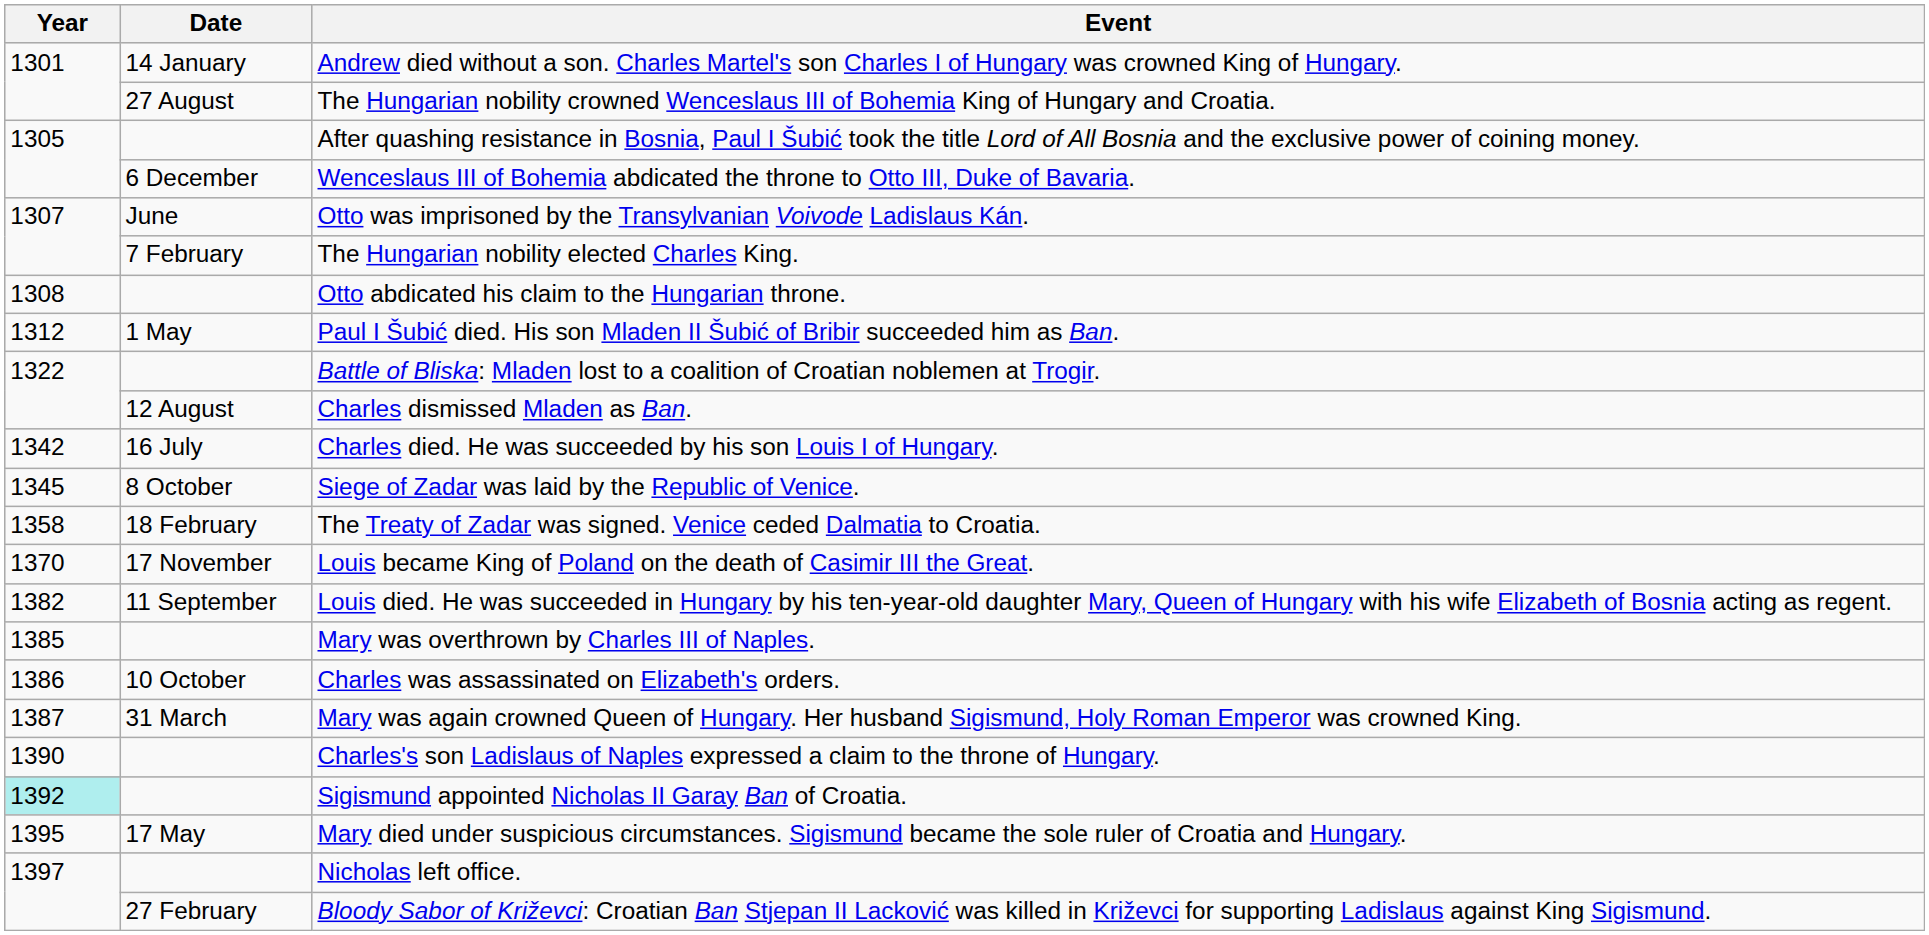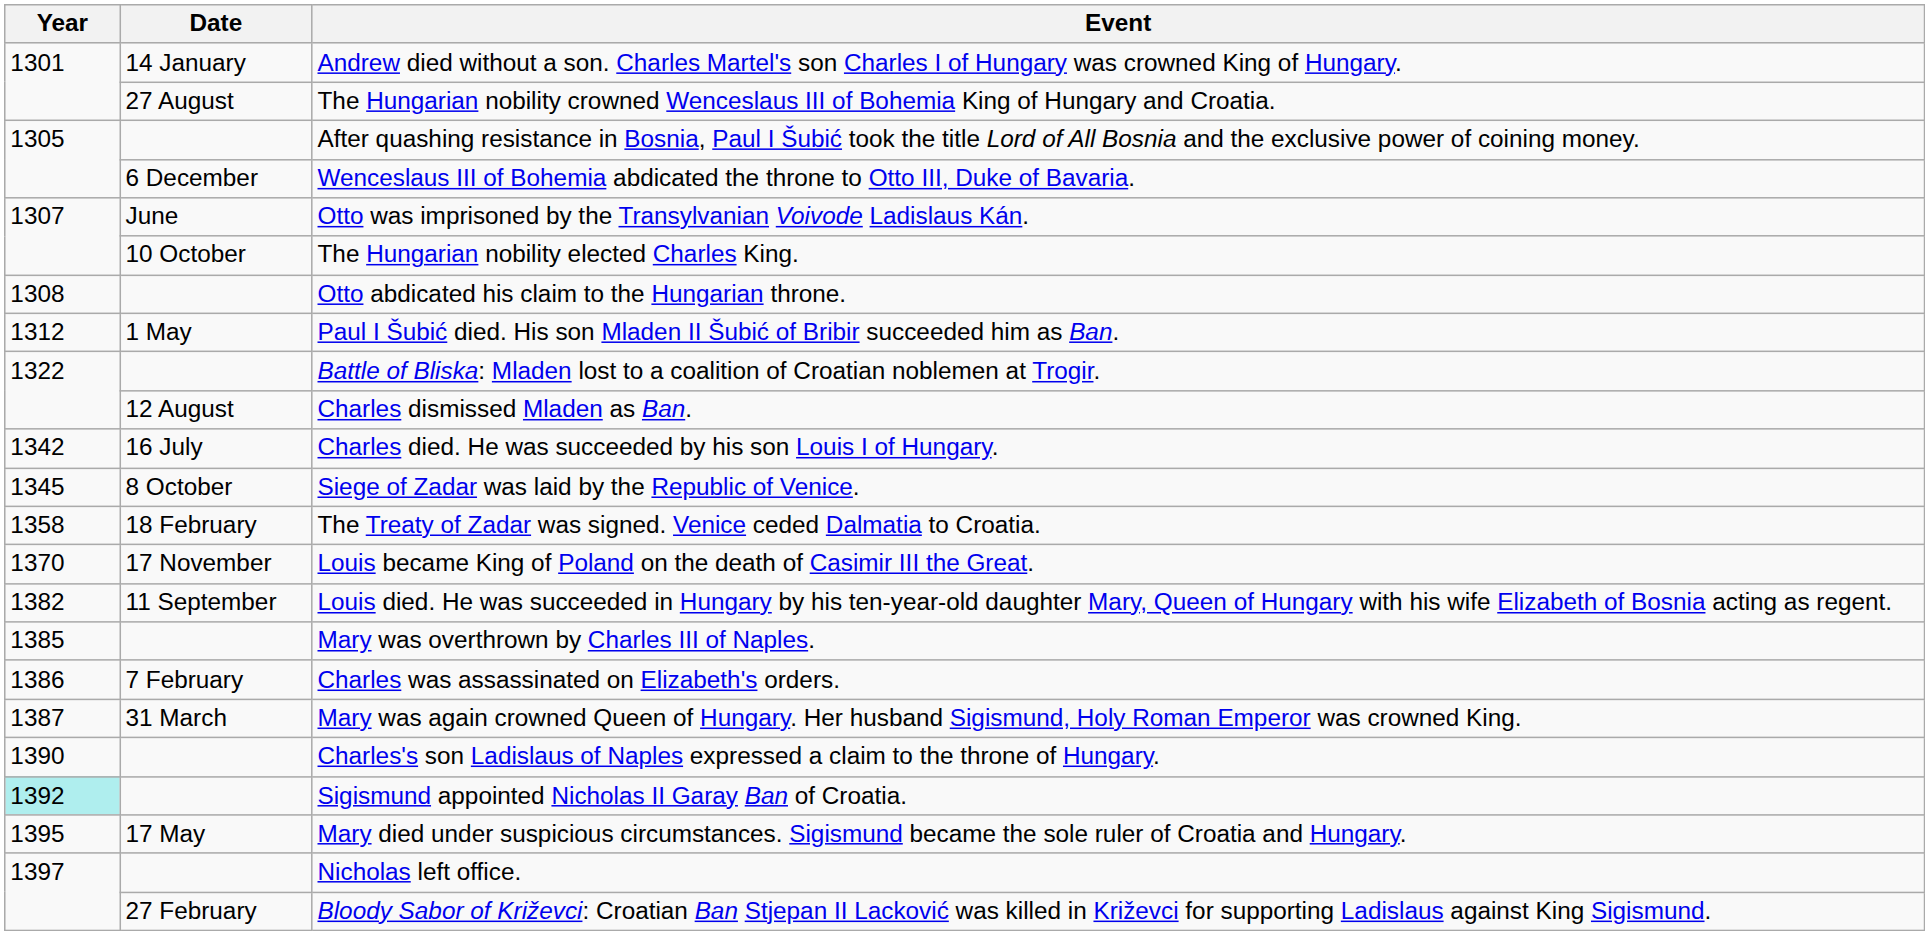 <table class="wikitable" width="100%">
 <tr>
 <th style="width:6%">Year</th>
 <th style="width:10%">Date</th>
 <th>Event</th>
 </tr>
 <tr>
 <td rowspan="2" valign="top">1301</td>
 <td>14 January</td>
 <td><a href='#'>Andrew</a> died without a son.  <a href='#'>Charles Martel's</a> son <a href='#'>Charles I of Hungary</a> was crowned King of <a href='#'>Hungary</a>.</td>
 </tr>
 <tr>
 <td>27 August</td>
 <td>The <a href='#'>Hungarian</a> nobility crowned <a href='#'>Wenceslaus III of Bohemia</a> King of Hungary and Croatia.</td>
 </tr>
 <tr>
 <td rowspan="2" valign="top">1305</td>
 <td></td>
 <td>After quashing resistance in <a href='#'>Bosnia</a>, <a href='#'>Paul I Šubić</a> took the title <em>Lord of All Bosnia</em> and the exclusive power of coining money.</td>
 </tr>
 <tr>
 <td>6 December</td>
 <td><a href='#'>Wenceslaus III of Bohemia</a> abdicated the throne to <a href='#'>Otto III, Duke of Bavaria</a>.</td>
 </tr>
 <tr>
 <td rowspan="2" valign="top">1307</td>
 <td>June</td>
 <td><a href='#'>Otto</a> was imprisoned by the <a href='#'>Transylvanian</a> <em><a href='#'>Voivode</a></em> <a href='#'>Ladislaus Kán</a>.</td>
 </tr>
 <tr>
-<td>7 February</td>
+<td>10 October</td>
 <td>The <a href='#'>Hungarian</a> nobility elected <a href='#'>Charles</a> King.</td>
 </tr>
 <tr>
 <td>1308</td>
 <td></td>
 <td><a href='#'>Otto</a> abdicated his claim to the <a href='#'>Hungarian</a> throne.</td>
 </tr>
 <tr>
 <td>1312</td>
 <td>1 May</td>
 <td><a href='#'>Paul I Šubić</a> died.  His son <a href='#'>Mladen II Šubić of Bribir</a> succeeded him as <em><a href='#'>Ban</a></em>.</td>
 </tr>
 <tr>
 <td rowspan="2" valign="top">1322</td>
 <td></td>
 <td><em><a href='#'>Battle of Bliska</a></em>: <a href='#'>Mladen</a> lost to a coalition of Croatian noblemen at <a href='#'>Trogir</a>.</td>
 </tr>
 <tr>
 <td>12 August</td>
 <td><a href='#'>Charles</a> dismissed <a href='#'>Mladen</a> as <em><a href='#'>Ban</a></em>.</td>
 </tr>
 <tr>
 <td>1342</td>
 <td>16 July</td>
 <td><a href='#'>Charles</a> died.  He was succeeded by his son <a href='#'>Louis I of Hungary</a>.</td>
 </tr>
 <tr>
 <td>1345</td>
 <td>8 October</td>
 <td><a href='#'>Siege of Zadar</a> was laid by the <a href='#'>Republic of Venice</a>.</td>
 </tr>
 <tr>
 <td>1358</td>
 <td>18 February</td>
 <td>The <a href='#'>Treaty of Zadar</a> was signed.  <a href='#'>Venice</a> ceded <a href='#'>Dalmatia</a> to Croatia.</td>
 </tr>
 <tr>
 <td>1370</td>
 <td>17 November</td>
 <td><a href='#'>Louis</a> became King of <a href='#'>Poland</a> on the death of <a href='#'>Casimir III the Great</a>.</td>
 </tr>
 <tr>
 <td>1382</td>
 <td>11 September</td>
 <td><a href='#'>Louis</a> died.  He was succeeded in <a href='#'>Hungary</a> by his ten-year-old daughter <a href='#'>Mary, Queen of Hungary</a> with his wife <a href='#'>Elizabeth of Bosnia</a> acting as regent.</td>
 </tr>
 <tr>
 <td>1385</td>
 <td></td>
 <td><a href='#'>Mary</a> was overthrown by <a href='#'>Charles III of Naples</a>.</td>
 </tr>
 <tr>
 <td>1386</td>
-<td>10 October</td>
+<td>7 February</td>
 <td><a href='#'>Charles</a> was assassinated on <a href='#'>Elizabeth's</a> orders.</td>
 </tr>
 <tr>
 <td>1387</td>
 <td>31 March</td>
 <td><a href='#'>Mary</a> was again crowned Queen of <a href='#'>Hungary</a>.  Her husband <a href='#'>Sigismund, Holy Roman Emperor</a> was crowned King.</td>
 </tr>
 <tr>
 <td>1390</td>
 <td></td>
 <td><a href='#'>Charles's</a> son <a href='#'>Ladislaus of Naples</a> expressed a claim to the throne of <a href='#'>Hungary</a>.</td>
 </tr>
 <tr>
 <td style="background: paleturquoise;">1392</td>
 <td></td>
 <td><a href='#'>Sigismund</a> appointed <a href='#'>Nicholas II Garay</a> <em><a href='#'>Ban</a></em> of Croatia.</td>
 </tr>
 <tr>
 <td>1395</td>
 <td>17 May</td>
 <td><a href='#'>Mary</a> died under suspicious circumstances.  <a href='#'>Sigismund</a> became the sole ruler of Croatia and <a href='#'>Hungary</a>.</td>
 </tr>
 <tr>
 <td rowspan="2" valign="top">1397</td>
 <td></td>
 <td><a href='#'>Nicholas</a> left office.</td>
 </tr>
 <tr>
 <td>27 February</td>
 <td><em><a href='#'>Bloody Sabor of Križevci</a></em>: Croatian <em><a href='#'>Ban</a></em> <a href='#'>Stjepan II Lacković</a> was killed in <a href='#'>Križevci</a> for supporting <a href='#'>Ladislaus</a> against King <a href='#'>Sigismund</a>.</td>
 </tr>
 </table>
